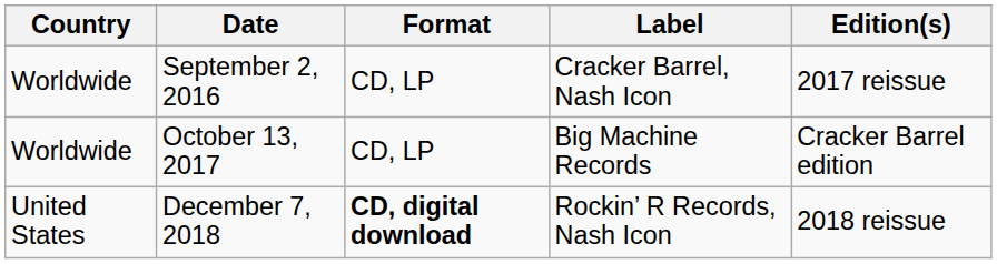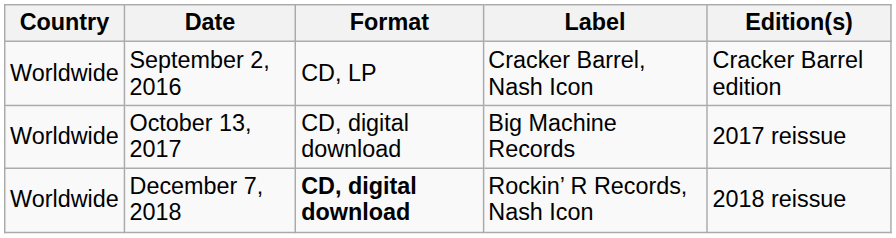 <table class="wikitable">
 <tr>
 <th>Country</th>
 <th>Date</th>
 <th>Format</th>
 <th>Label</th>
 <th>Edition(s)</th>
 </tr>
 <tr>
 <td>Worldwide</td>
 <td>September 2, 2016</td>
 <td>CD, LP</td>
 <td>Cracker Barrel, Nash Icon</td>
+<td>Cracker Barrel edition</td>
+</tr>
+<tr>
+<td>Worldwide</td>
+<td>October 13, 2017</td>
+<td>CD, digital download</td>
+<td>Big Machine Records</td>
 <td>2017 reissue</td>
 </tr>
 <tr>
 <td>Worldwide</td>
-<td>October 13, 2017</td>
-<td>CD, LP</td>
-<td>Big Machine Records</td>
-<td>Cracker Barrel edition</td>
-</tr>
-<tr>
-<td>United States</td>
 <td>December 7, 2018</td>
 <td><strong>CD, digital download</strong></td>
 <td>Rockin’ R Records, Nash Icon</td>
 <td>2018 reissue</td>
 </tr>
 </table>
